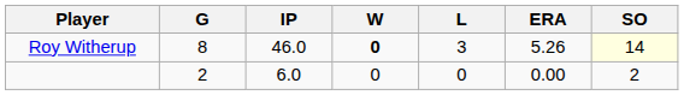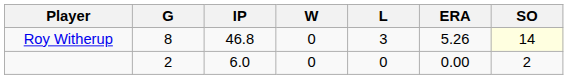 <table class="wikitable sortable">
 <tr>
 <th bgcolor="#DDDDFF" width="16%">Player</th>
 <th bgcolor="#DDDDFF" width="9%">G</th>
 <th bgcolor="#DDDDFF" width="9%">IP</th>
 <th bgcolor="#DDDDFF" width="9%">W</th>
 <th bgcolor="#DDDDFF" width="9%">L</th>
 <th bgcolor="#DDDDFF" width="9%">ERA</th>
 <th bgcolor="#DDDDFF" width="9%">SO</th>
 </tr>
 <tr align="center">
 <td><a href='#'>Roy Witherup</a></td>
 <td>8</td>
-<td>46.0</td>
-<td><strong>0</strong></td>
+<td>46.8</td>
+<td>0</td>
 <td>3</td>
 <td>5.26</td>
 <td style="background: lightyellow;">14</td>
 </tr>
 <tr align=center>
 <td></td>
 <td>2</td>
 <td>6.0</td>
 <td>0</td>
 <td>0</td>
 <td>0.00</td>
 <td>2</td>
 </tr>
 </table>
